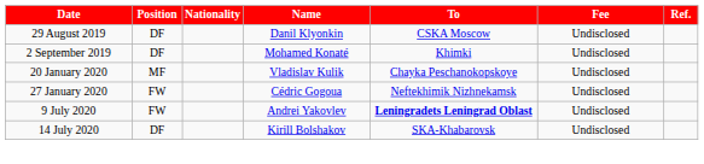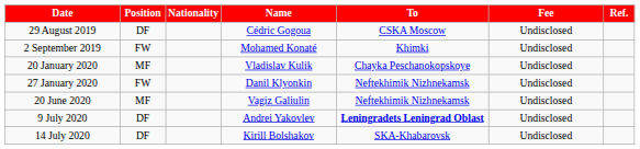 <table class="wikitable"  style="text-align:center; font-size:90%; ">
 <tr>
 <th style="background:#FF0000; color:white; width:150px;">Date</th>
 <th style="background:#FF0000; color:white; width:55px;">Position</th>
 <th style="background:#FF0000; color:white; width:55px;">Nationality</th>
 <th style="background:#FF0000; color:white; width:150px;">Name</th>
 <th style="background:#FF0000; color:white; width:200px;">To</th>
 <th style="background:#FF0000; color:white; width:150px;">Fee</th>
 <th style="background:#FF0000; color:white; width:35px;">Ref.</th>
 </tr>
 <tr>
 <td>29 August 2019</td>
 <td>DF</td>
 <td></td>
-<td><a href='#'>Danil Klyonkin</a></td>
+<td><a href='#'>Cédric Gogoua</a></td>
 <td><a href='#'>CSKA Moscow</a></td>
 <td>Undisclosed</td>
 <td></td>
 </tr>
 <tr>
 <td>2 September 2019</td>
-<td>DF</td>
+<td>FW</td>
 <td></td>
 <td><a href='#'>Mohamed Konaté</a></td>
 <td><a href='#'>Khimki</a></td>
 <td>Undisclosed</td>
 <td></td>
 </tr>
 <tr>
 <td>20 January 2020</td>
 <td>MF</td>
 <td></td>
 <td><a href='#'>Vladislav Kulik</a></td>
 <td><a href='#'>Chayka Peschanokopskoye</a></td>
 <td>Undisclosed</td>
 <td></td>
 </tr>
 <tr>
 <td>27 January 2020</td>
 <td>FW</td>
 <td></td>
-<td><a href='#'>Cédric Gogoua</a></td>
+<td><a href='#'>Danil Klyonkin</a></td>
+<td><a href='#'>Neftekhimik Nizhnekamsk</a></td>
+<td>Undisclosed</td>
+<td></td>
+</tr>
+<tr>
+<td>20 June 2020</td>
+<td>MF</td>
+<td></td>
+<td><a href='#'>Vagiz Galiulin</a></td>
 <td><a href='#'>Neftekhimik Nizhnekamsk</a></td>
 <td>Undisclosed</td>
 <td></td>
 </tr>
 <tr>
 <td>9 July 2020</td>
-<td>FW</td>
+<td>DF</td>
 <td></td>
 <td><a href='#'>Andrei Yakovlev</a></td>
 <td><strong><a href='#'>Leningradets Leningrad Oblast</a></strong></td>
 <td>Undisclosed</td>
 <td></td>
 </tr>
 <tr>
 <td>14 July 2020</td>
 <td>DF</td>
 <td></td>
 <td><a href='#'>Kirill Bolshakov</a></td>
 <td><a href='#'>SKA-Khabarovsk</a></td>
 <td>Undisclosed</td>
 <td></td>
 </tr>
 </table>
